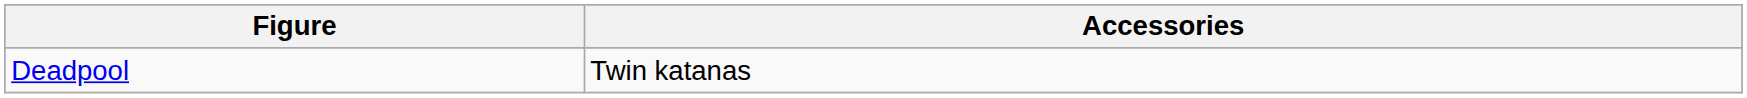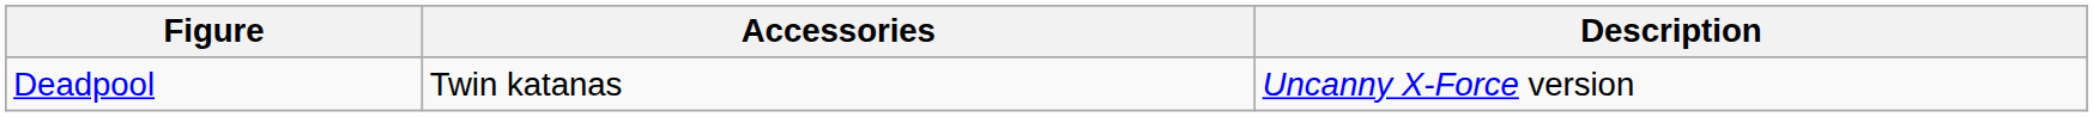 <table class="wikitable" style="width:80%;">
 <tr>
 <th width=20%>Figure</th>
 <th width=40%>Accessories</th>
+<th width=40%>Description</th>
 </tr>
 <tr>
 <td><a href='#'>Deadpool</a></td>
 <td>Twin katanas</td>
+<td><em><a href='#'>Uncanny X-Force</a></em> version</td>
 </tr>
 </table>
